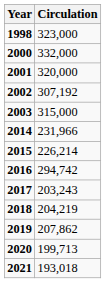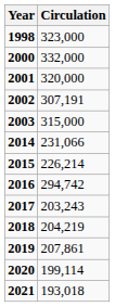 <table class="wikitable">
 <tr>
 <th>Year</th>
 <th>Circulation</th>
 </tr>
 <tr>
 <td><strong>1998</strong></td>
 <td>323,000</td>
 </tr>
 <tr>
 <td><strong>2000</strong></td>
 <td>332,000</td>
 </tr>
 <tr>
 <td><strong>2001</strong></td>
 <td>320,000</td>
 </tr>
 <tr>
 <td><strong>2002</strong></td>
-<td>307,192</td>
+<td>307,191</td>
 </tr>
 <tr>
 <td><strong>2003</strong></td>
 <td>315,000</td>
 </tr>
 <tr>
 <td><strong>2014</strong></td>
-<td>231,966</td>
+<td>231,066</td>
 </tr>
 <tr>
 <td><strong>2015</strong></td>
 <td>226,214</td>
 </tr>
 <tr>
 <td><strong>2016</strong></td>
 <td>294,742</td>
 </tr>
 <tr>
 <td><strong>2017</strong></td>
 <td>203,243</td>
 </tr>
 <tr>
 <td><strong>2018</strong></td>
 <td>204,219</td>
 </tr>
 <tr>
 <td><strong>2019</strong></td>
-<td>207,862</td>
+<td>207,861</td>
 </tr>
 <tr>
 <td><strong>2020</strong></td>
-<td>199,713</td>
+<td>199,114</td>
 </tr>
 <tr>
 <td><strong>2021</strong></td>
 <td>193,018</td>
 </tr>
 </table>
